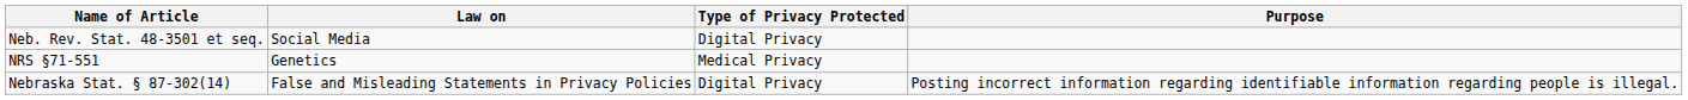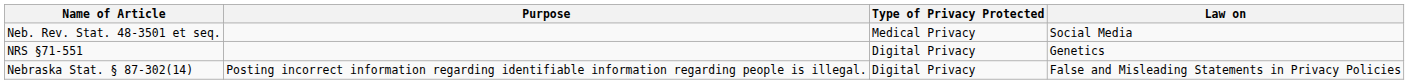 <table class="wikitable">
 <tr>
 <th>Name of Article</th>
+<th>Purpose</th>
+<th>Type of Privacy Protected</th>
 <th>Law on</th>
-<th>Type of Privacy Protected</th>
-<th>Purpose</th>
 </tr>
 <tr>
 <td>Neb. Rev. Stat. 48-3501 et seq.</td>
+<td></td>
+<td>Medical Privacy</td>
 <td>Social Media</td>
-<td>Digital Privacy</td>
-<td></td>
 </tr>
 <tr>
 <td>NRS §71-551</td>
+<td></td>
+<td>Digital Privacy</td>
 <td>Genetics</td>
-<td>Medical Privacy</td>
-<td></td>
 </tr>
 <tr>
 <td>Nebraska Stat. § 87-302(14)</td>
+<td>Posting incorrect information regarding identifiable information regarding people is illegal.</td>
+<td>Digital Privacy</td>
 <td>False and Misleading Statements in Privacy Policies</td>
-<td>Digital Privacy</td>
-<td>Posting incorrect information regarding identifiable information regarding people is illegal.</td>
 </tr>
 </table>
